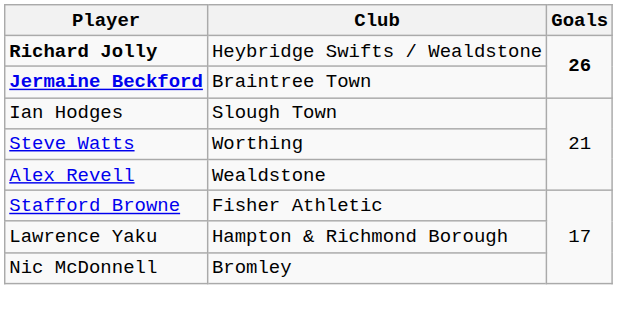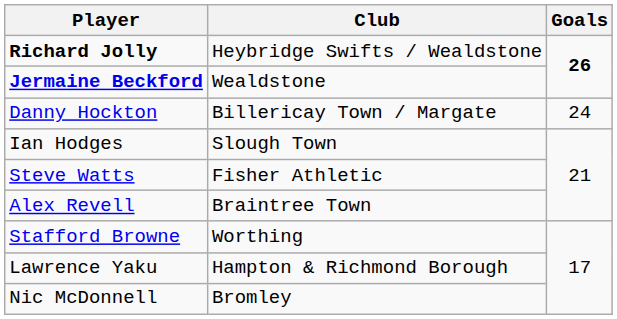 <table class="wikitable">
 <tr>
 <th>Player</th>
 <th>Club</th>
 <th>Goals</th>
 </tr>
 <tr>
 <td><strong>Richard Jolly</strong></td>
 <td>Heybridge Swifts / Wealdstone</td>
 <td rowspan=2 align="center"><strong>26</strong></td>
 </tr>
 <tr>
 <td><strong><a href='#'>Jermaine Beckford</a></strong></td>
-<td>Braintree Town</td>
+<td>Wealdstone</td>
+</tr>
+<tr>
+<td><a href='#'>Danny Hockton</a></td>
+<td>Billericay Town / Margate</td>
+<td align="center">24</td>
 </tr>
 <tr>
 <td>Ian Hodges</td>
 <td>Slough Town</td>
 <td rowspan=3 align="center">21</td>
 </tr>
 <tr>
 <td><a href='#'>Steve Watts</a></td>
-<td>Worthing</td>
+<td>Fisher Athletic</td>
 </tr>
 <tr>
 <td><a href='#'>Alex Revell</a></td>
-<td>Wealdstone</td>
+<td>Braintree Town</td>
 </tr>
 <tr>
 <td><a href='#'>Stafford Browne</a></td>
-<td>Fisher Athletic</td>
+<td>Worthing</td>
 <td rowspan=3 align="center">17</td>
 </tr>
 <tr>
 <td>Lawrence Yaku</td>
 <td>Hampton & Richmond Borough</td>
 </tr>
 <tr>
 <td>Nic McDonnell</td>
 <td>Bromley</td>
 </tr>
 </table>
